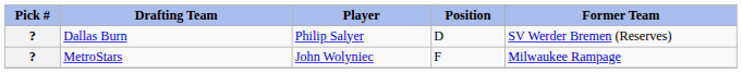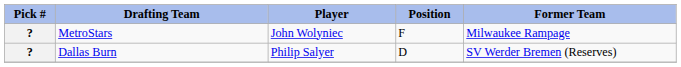 <table class="wikitable sortable" style="width: 70%">
 <tr>
 <th style="background:#A8BDEC;" width=6%>Pick #</th>
 <th width=25% style="background:#A8BDEC;">Drafting Team</th>
 <th width=15% style="background:#A8BDEC;">Player</th>
 <th width=8% style="background:#A8BDEC;">Position</th>
 <th width=25% style="background:#A8BDEC;">Former Team</th>
 </tr>
 <tr>
 <th>?</th>
+<td><a href='#'>MetroStars</a></td>
+<td><a href='#'>John Wolyniec</a></td>
+<td>F</td>
+<td><a href='#'>Milwaukee Rampage</a></td>
+</tr>
+<tr>
+<th>?</th>
 <td><a href='#'>Dallas Burn</a></td>
 <td><a href='#'>Philip Salyer</a></td>
 <td>D</td>
 <td><a href='#'>SV Werder Bremen</a> (Reserves)</td>
 </tr>
 <tr>
-<th>?</th>
-<td><a href='#'>MetroStars</a></td>
-<td><a href='#'>John Wolyniec</a></td>
-<td>F</td>
-<td><a href='#'>Milwaukee Rampage</a></td>
-</tr>
-<tr>
 </tr>
 </table>
